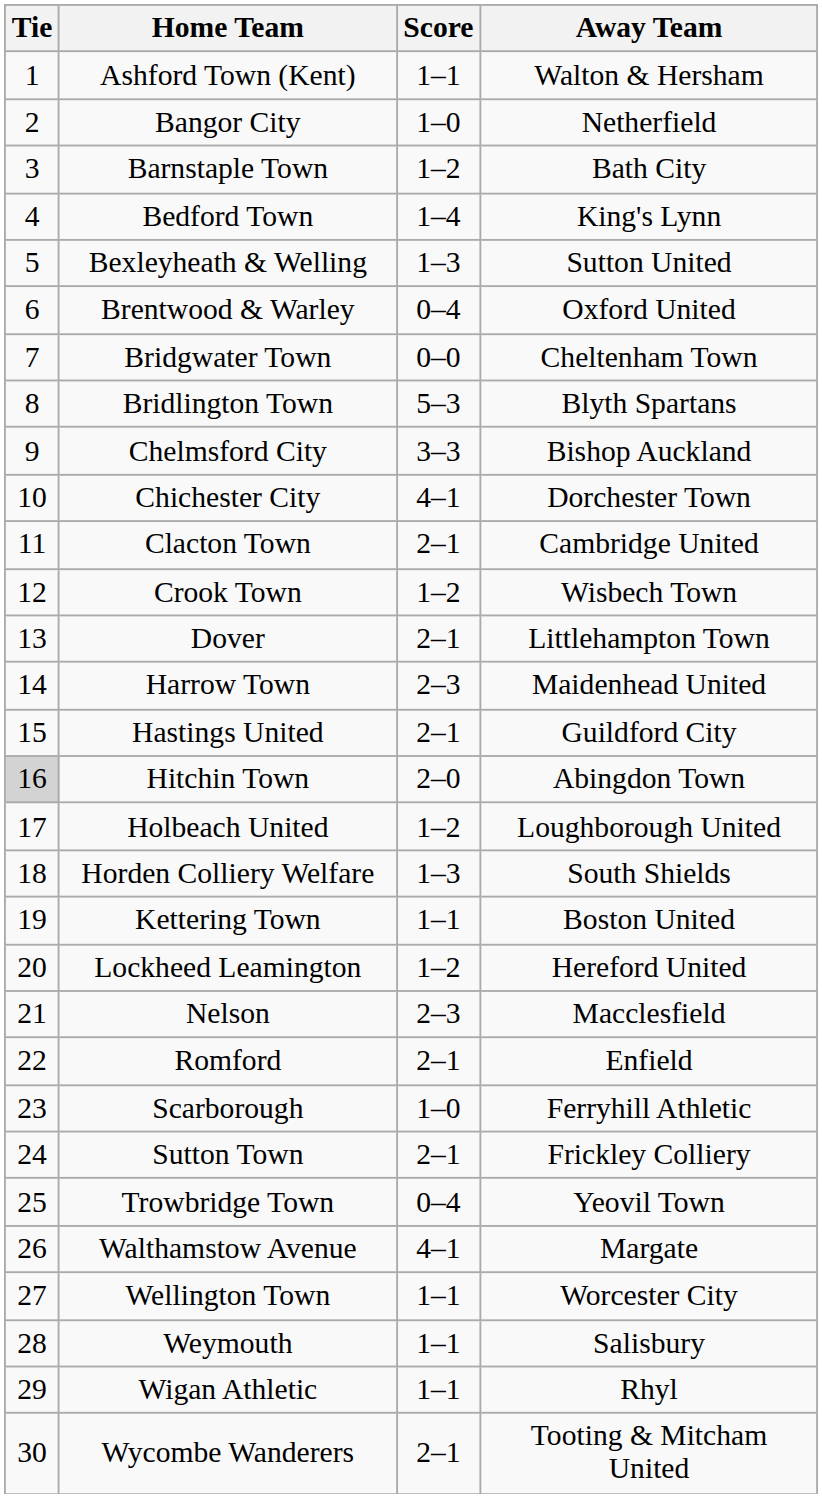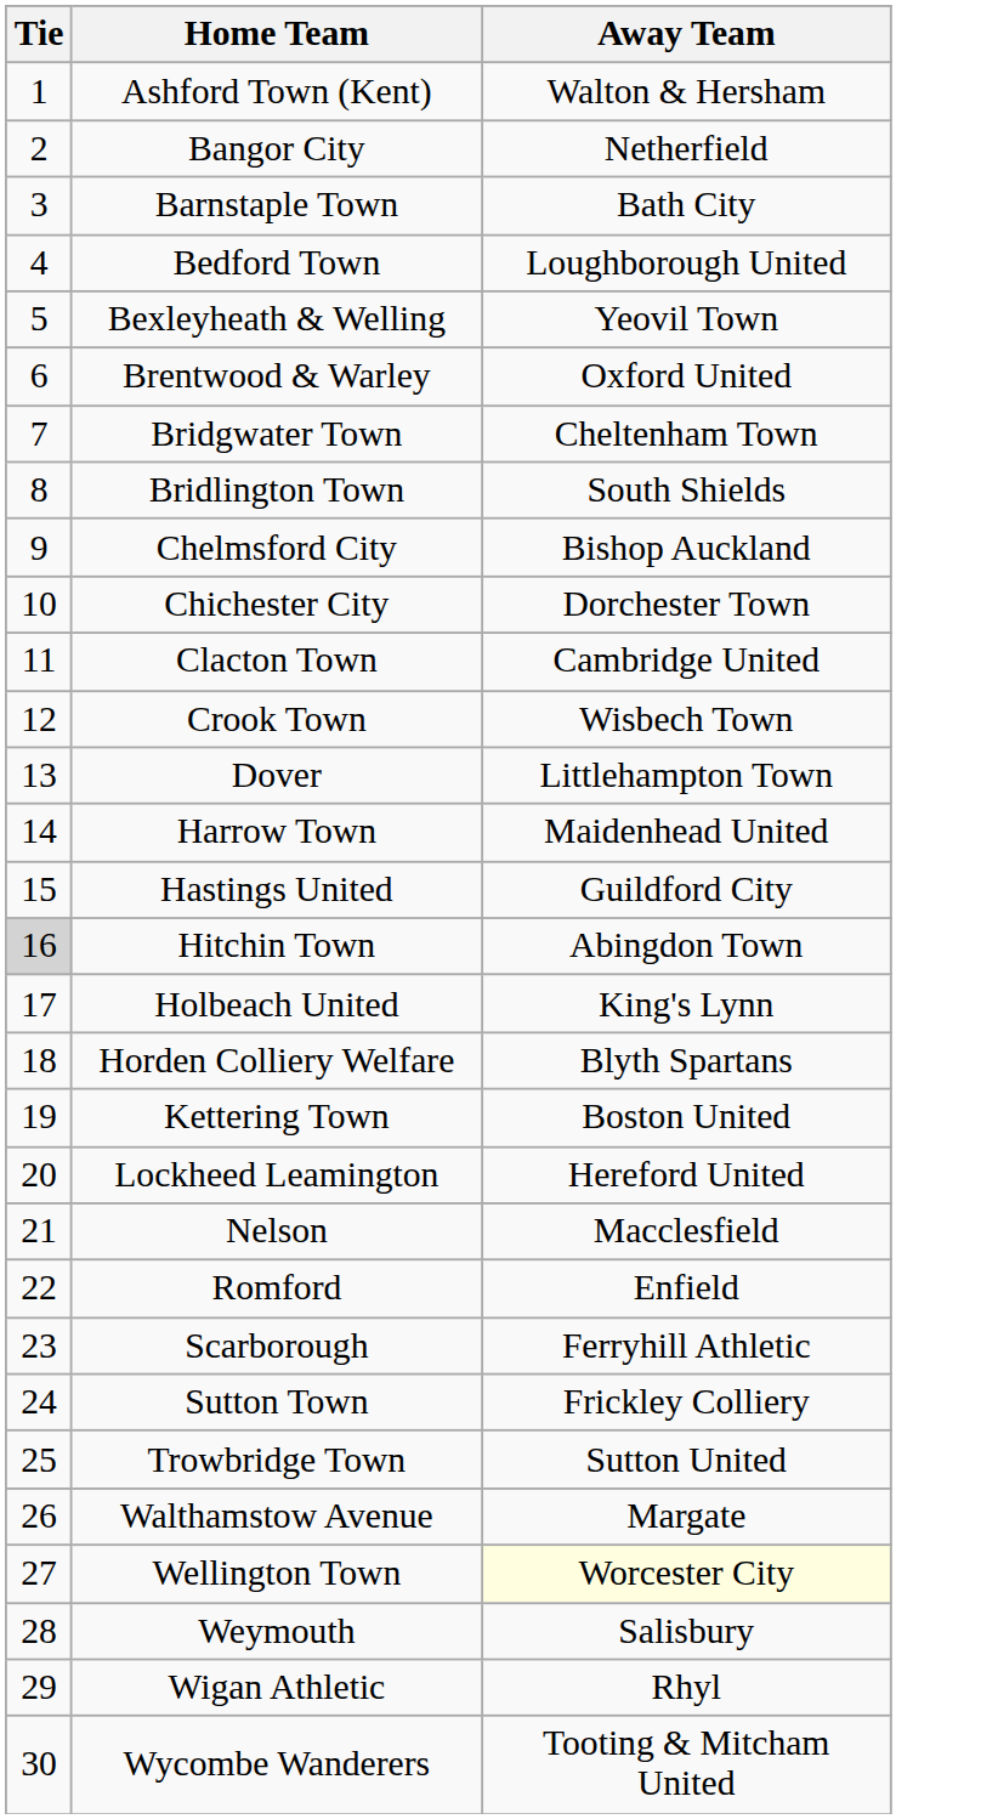 <table class="wikitable" style="text-align:center;">
 <tr>
 <th width=20>Tie</th>
 <th width=175>Home Team</th>
-<th width=20>Score</th>
 <th width=175>Away Team</th>
 </tr>
 <tr>
 <td>1</td>
 <td>Ashford Town (Kent)</td>
-<td>1–1</td>
 <td>Walton & Hersham</td>
 </tr>
 <tr>
 <td>2</td>
 <td>Bangor City</td>
-<td>1–0</td>
 <td>Netherfield</td>
 </tr>
 <tr>
 <td>3</td>
 <td>Barnstaple Town</td>
-<td>1–2</td>
 <td>Bath City</td>
 </tr>
 <tr>
 <td>4</td>
 <td>Bedford Town</td>
-<td>1–4</td>
-<td>King's Lynn</td>
+<td>Loughborough United</td>
 </tr>
 <tr>
 <td>5</td>
 <td>Bexleyheath & Welling</td>
-<td>1–3</td>
-<td>Sutton United</td>
+<td>Yeovil Town</td>
 </tr>
 <tr>
 <td>6</td>
 <td>Brentwood & Warley</td>
-<td>0–4</td>
 <td>Oxford United</td>
 </tr>
 <tr>
 <td>7</td>
 <td>Bridgwater Town</td>
-<td>0–0</td>
 <td>Cheltenham Town</td>
 </tr>
 <tr>
 <td>8</td>
 <td>Bridlington Town</td>
-<td>5–3</td>
-<td>Blyth Spartans</td>
+<td>South Shields</td>
 </tr>
 <tr>
 <td>9</td>
 <td>Chelmsford City</td>
-<td>3–3</td>
 <td>Bishop Auckland</td>
 </tr>
 <tr>
 <td>10</td>
 <td>Chichester City</td>
-<td>4–1</td>
 <td>Dorchester Town</td>
 </tr>
 <tr>
 <td>11</td>
 <td>Clacton Town</td>
-<td>2–1</td>
 <td>Cambridge United</td>
 </tr>
 <tr>
 <td>12</td>
 <td>Crook Town</td>
-<td>1–2</td>
 <td>Wisbech Town</td>
 </tr>
 <tr>
 <td>13</td>
 <td>Dover</td>
-<td>2–1</td>
 <td>Littlehampton Town</td>
 </tr>
 <tr>
 <td>14</td>
 <td>Harrow Town</td>
-<td>2–3</td>
 <td>Maidenhead United</td>
 </tr>
 <tr>
 <td>15</td>
 <td>Hastings United</td>
-<td>2–1</td>
 <td>Guildford City</td>
 </tr>
 <tr>
 <td style="background: lightgrey;">16</td>
 <td>Hitchin Town</td>
-<td>2–0</td>
 <td>Abingdon Town</td>
 </tr>
 <tr>
 <td>17</td>
 <td>Holbeach United</td>
-<td>1–2</td>
-<td>Loughborough United</td>
+<td>King's Lynn</td>
 </tr>
 <tr>
 <td>18</td>
 <td>Horden Colliery Welfare</td>
-<td>1–3</td>
-<td>South Shields</td>
+<td>Blyth Spartans</td>
 </tr>
 <tr>
 <td>19</td>
 <td>Kettering Town</td>
-<td>1–1</td>
 <td>Boston United</td>
 </tr>
 <tr>
 <td>20</td>
 <td>Lockheed Leamington</td>
-<td>1–2</td>
 <td>Hereford United</td>
 </tr>
 <tr>
 <td>21</td>
 <td>Nelson</td>
-<td>2–3</td>
 <td>Macclesfield</td>
 </tr>
 <tr>
 <td>22</td>
 <td>Romford</td>
-<td>2–1</td>
 <td>Enfield</td>
 </tr>
 <tr>
 <td>23</td>
 <td>Scarborough</td>
-<td>1–0</td>
 <td>Ferryhill Athletic</td>
 </tr>
 <tr>
 <td>24</td>
 <td>Sutton Town</td>
-<td>2–1</td>
 <td>Frickley Colliery</td>
 </tr>
 <tr>
 <td>25</td>
 <td>Trowbridge Town</td>
-<td>0–4</td>
-<td>Yeovil Town</td>
+<td>Sutton United</td>
 </tr>
 <tr>
 <td>26</td>
 <td>Walthamstow Avenue</td>
-<td>4–1</td>
 <td>Margate</td>
 </tr>
 <tr>
 <td>27</td>
 <td>Wellington Town</td>
-<td>1–1</td>
-<td>Worcester City</td>
+<td style="background: lightyellow;">Worcester City</td>
 </tr>
 <tr>
 <td>28</td>
 <td>Weymouth</td>
-<td>1–1</td>
 <td>Salisbury</td>
 </tr>
 <tr>
 <td>29</td>
 <td>Wigan Athletic</td>
-<td>1–1</td>
 <td>Rhyl</td>
 </tr>
 <tr>
 <td>30</td>
 <td>Wycombe Wanderers</td>
-<td>2–1</td>
 <td>Tooting & Mitcham United</td>
 </tr>
 </table>
